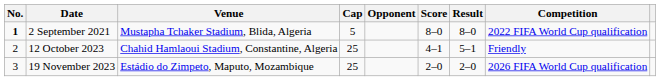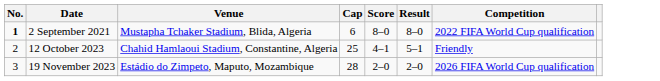 <table class="wikitable sortable">
 <tr>
 <th scope="col">No.</th>
 <th scope="col">Date</th>
 <th scope="col">Venue</th>
 <th scope="col">Cap</th>
-<th scope="col">Opponent</th>
 <th scope="col">Score</th>
 <th scope="col">Result</th>
 <th scope="col">Competition</th>
 <th scope="col" class="unsortable"></th>
 </tr>
 <tr>
 <td align="center"><strong>1</strong></td>
 <td>2 September 2021</td>
 <td><a href='#'>Mustapha Tchaker Stadium</a>, Blida, Algeria</td>
-<td align="center">5</td>
-<td></td>
+<td align="center">6</td>
 <td align="center">8–0</td>
 <td align="center">8–0</td>
 <td><a href='#'>2022 FIFA World Cup qualification</a></td>
 <td style="text-align: center;"></td>
 </tr>
 <tr>
 <td align="center">2</td>
 <td>12 October 2023</td>
 <td><a href='#'>Chahid Hamlaoui Stadium</a>, Constantine, Algeria</td>
 <td align="center">25</td>
-<td></td>
 <td align="center">4–1</td>
 <td align="center">5–1</td>
 <td><a href='#'>Friendly</a></td>
 <td style="text-align: center;"></td>
 </tr>
 <tr>
 <td align="center">3</td>
 <td>19 November 2023</td>
 <td><a href='#'>Estádio do Zimpeto</a>, Maputo, Mozambique</td>
-<td align="center">25</td>
-<td></td>
+<td align="center">28</td>
 <td align="center">2–0</td>
 <td align="center">2–0</td>
 <td><a href='#'>2026 FIFA World Cup qualification</a></td>
 <td style="text-align: center;"></td>
 </tr>
 </table>
